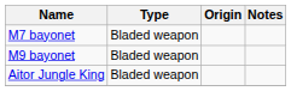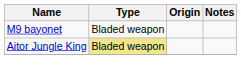 <table class="wikitable" ; text-align:"center;">
 <tr>
 <th>Name</th>
 <th>Type</th>
 <th>Origin</th>
 <th>Notes</th>
-</tr>
-<tr>
-<td><a href='#'>M7 bayonet</a></td>
-<td>Bladed weapon</td>
-<td></td>
-<td></td>
 </tr>
 <tr>
 <td><a href='#'>M9 bayonet</a></td>
 <td>Bladed weapon</td>
 <td></td>
 <td></td>
 </tr>
 <tr>
 <td><a href='#'>Aitor Jungle King</a></td>
-<td>Bladed weapon</td>
+<td style="background: khaki;">Bladed weapon</td>
 <td></td>
 <td></td>
 </tr>
 <tr>
 </tr>
 </table>
